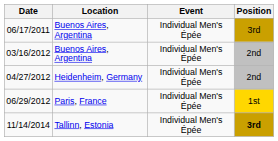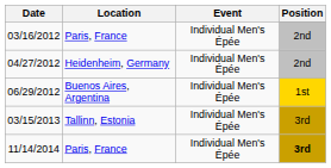 <table class="wikitable" width="50%" style="font-size:90%; text-align:center;">
 <tr>
 <th>Date</th>
 <th>Location</th>
 <th>Event</th>
 <th>Position</th>
 </tr>
 <tr>
-<td rowspan="1">06/17/2011</td>
-<td rowspan="1" align="left"> <a href='#'>Buenos Aires</a>, <a href='#'>Argentina</a></td>
-<td>Individual Men's Épée</td>
-<td bgcolor="caramel">3rd</td>
-</tr>
-<tr>
 <td>03/16/2012</td>
-<td rowspan="1" align="left"> <a href='#'>Buenos Aires</a>, <a href='#'>Argentina</a></td>
+<td rowspan="1" align="left"> <a href='#'>Paris</a>, <a href='#'>France</a></td>
 <td>Individual Men's Épée</td>
 <td bgcolor="silver">2nd</td>
 </tr>
 <tr>
 <td>04/27/2012</td>
 <td rowspan="1" align="left"> <a href='#'>Heidenheim</a>, <a href='#'>Germany</a></td>
 <td>Individual Men's Épée</td>
 <td bgcolor="silver">2nd</td>
 </tr>
 <tr>
 <td rowspan="1">06/29/2012</td>
-<td rowspan="1" align="left"> <a href='#'>Paris</a>, <a href='#'>France</a></td>
+<td rowspan="1" align="left"> <a href='#'>Buenos Aires</a>, <a href='#'>Argentina</a></td>
 <td>Individual Men's Épée</td>
 <td bgcolor="gold">1st</td>
 </tr>
 <tr>
+<td>03/15/2013</td>
+<td rowspan="1" align="left"> <a href='#'>Tallinn</a>, <a href='#'>Estonia</a></td>
+<td>Individual Men's Épée</td>
+<td bgcolor="caramel">3rd</td>
+</tr>
+<tr>
 <td>11/14/2014</td>
-<td rowspan="1" align="left"> <a href='#'>Tallinn</a>, <a href='#'>Estonia</a></td>
+<td rowspan="1" align="left"> <a href='#'>Paris</a>, <a href='#'>France</a></td>
 <td>Individual Men's Épée</td>
 <td bgcolor="caramel"><strong>3rd</strong></td>
 </tr>
 </table>
